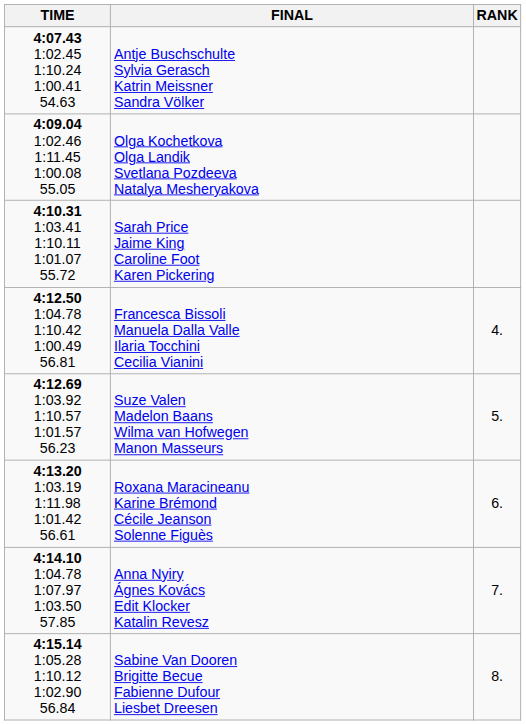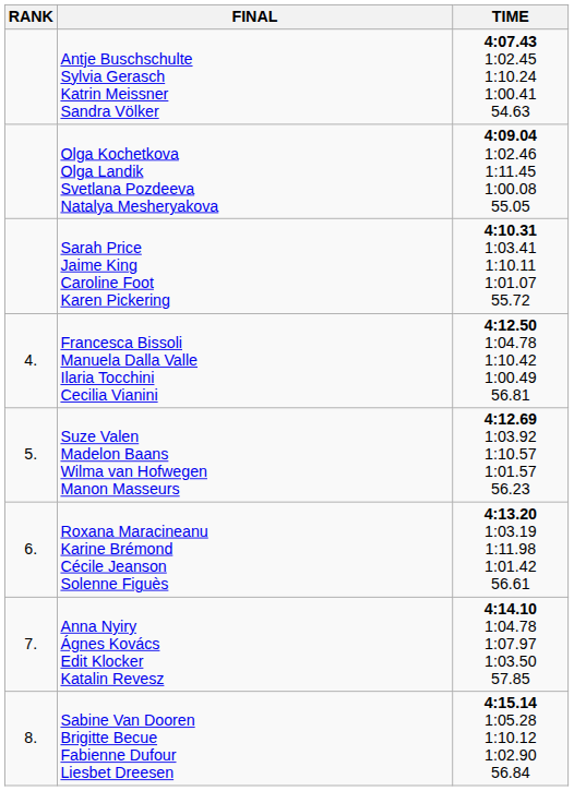 <table class="wikitable">
 <tr>
+<th>RANK</th>
+<th style="width: 25em">FINAL</th>
 <th style="width: 7em">TIME</th>
-<th style="width: 25em">FINAL</th>
-<th>RANK</th>
 </tr>
 <tr>
+<td align="center"></td>
+<td><strong></strong><br><a href='#'>Antje Buschschulte</a><br><a href='#'>Sylvia Gerasch</a><br><a href='#'>Katrin Meissner</a><br><a href='#'>Sandra Völker</a></td>
 <td align="center"><strong>4:07.43</strong><br>1:02.45<br>1:10.24<br>1:00.41<br>54.63</td>
-<td><strong></strong><br><a href='#'>Antje Buschschulte</a><br><a href='#'>Sylvia Gerasch</a><br><a href='#'>Katrin Meissner</a><br><a href='#'>Sandra Völker</a></td>
-<td align="center"></td>
 </tr>
 <tr>
+<td align="center"></td>
+<td><strong></strong><br><a href='#'>Olga Kochetkova</a><br><a href='#'>Olga Landik</a><br><a href='#'>Svetlana Pozdeeva</a><br><a href='#'>Natalya Mesheryakova</a></td>
 <td align="center"><strong>4:09.04</strong><br>1:02.46<br>1:11.45<br>1:00.08<br>55.05</td>
-<td><strong></strong><br><a href='#'>Olga Kochetkova</a><br><a href='#'>Olga Landik</a><br><a href='#'>Svetlana Pozdeeva</a><br><a href='#'>Natalya Mesheryakova</a></td>
-<td align="center"></td>
 </tr>
 <tr>
+<td align="center"></td>
+<td><strong></strong><br><a href='#'>Sarah Price</a><br><a href='#'>Jaime King</a><br><a href='#'>Caroline Foot</a><br><a href='#'>Karen Pickering</a></td>
 <td align="center"><strong>4:10.31</strong><br>1:03.41<br>1:10.11<br>1:01.07<br>55.72</td>
-<td><strong></strong><br><a href='#'>Sarah Price</a><br><a href='#'>Jaime King</a><br><a href='#'>Caroline Foot</a><br><a href='#'>Karen Pickering</a></td>
-<td align="center"></td>
 </tr>
 <tr>
+<td align="center">4.</td>
+<td><strong></strong><br><a href='#'>Francesca Bissoli</a><br><a href='#'>Manuela Dalla Valle</a><br><a href='#'>Ilaria Tocchini</a><br><a href='#'>Cecilia Vianini</a></td>
 <td align="center"><strong>4:12.50</strong><br>1:04.78<br>1:10.42<br>1:00.49<br>56.81</td>
-<td><strong></strong><br><a href='#'>Francesca Bissoli</a><br><a href='#'>Manuela Dalla Valle</a><br><a href='#'>Ilaria Tocchini</a><br><a href='#'>Cecilia Vianini</a></td>
-<td align="center">4.</td>
 </tr>
 <tr>
+<td align="center">5.</td>
+<td><strong></strong><br><a href='#'>Suze Valen</a><br><a href='#'>Madelon Baans</a><br><a href='#'>Wilma van Hofwegen</a><br><a href='#'>Manon Masseurs</a></td>
 <td align="center"><strong>4:12.69</strong><br>1:03.92<br>1:10.57<br>1:01.57<br>56.23</td>
-<td><strong></strong><br><a href='#'>Suze Valen</a><br><a href='#'>Madelon Baans</a><br><a href='#'>Wilma van Hofwegen</a><br><a href='#'>Manon Masseurs</a></td>
-<td align="center">5.</td>
 </tr>
 <tr>
+<td align="center">6.</td>
+<td><strong></strong><br><a href='#'>Roxana Maracineanu</a><br><a href='#'>Karine Brémond</a><br><a href='#'>Cécile Jeanson</a><br><a href='#'>Solenne Figuès</a></td>
 <td align="center"><strong>4:13.20</strong><br>1:03.19<br>1:11.98<br>1:01.42<br>56.61</td>
-<td><strong></strong><br><a href='#'>Roxana Maracineanu</a><br><a href='#'>Karine Brémond</a><br><a href='#'>Cécile Jeanson</a><br><a href='#'>Solenne Figuès</a></td>
-<td align="center">6.</td>
 </tr>
 <tr>
+<td align="center">7.</td>
+<td><strong></strong><br><a href='#'>Anna Nyiry</a><br><a href='#'>Ágnes Kovács</a><br><a href='#'>Edit Klocker</a><br><a href='#'>Katalin Revesz</a></td>
 <td align="center"><strong>4:14.10</strong><br>1:04.78<br>1:07.97<br>1:03.50<br>57.85</td>
-<td><strong></strong><br><a href='#'>Anna Nyiry</a><br><a href='#'>Ágnes Kovács</a><br><a href='#'>Edit Klocker</a><br><a href='#'>Katalin Revesz</a></td>
-<td align="center">7.</td>
 </tr>
 <tr>
+<td align="center">8.</td>
+<td><strong></strong><br><a href='#'>Sabine Van Dooren</a><br><a href='#'>Brigitte Becue</a><br><a href='#'>Fabienne Dufour</a><br><a href='#'>Liesbet Dreesen</a></td>
 <td align="center"><strong>4:15.14</strong><br>1:05.28<br>1:10.12<br>1:02.90<br>56.84</td>
-<td><strong></strong><br><a href='#'>Sabine Van Dooren</a><br><a href='#'>Brigitte Becue</a><br><a href='#'>Fabienne Dufour</a><br><a href='#'>Liesbet Dreesen</a></td>
-<td align="center">8.</td>
 </tr>
 </table>
